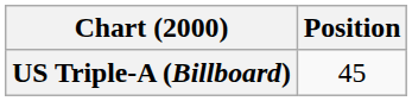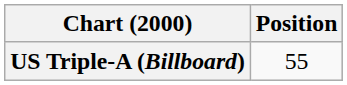 <table class="wikitable plainrowheaders" style="text-align:center">
 <tr>
 <th scope="col">Chart (2000)</th>
 <th scope="col">Position</th>
 </tr>
 <tr>
 <th scope="row">US Triple-A (<em>Billboard</em>)</th>
-<td>45</td>
+<td>55</td>
 </tr>
 </table>
